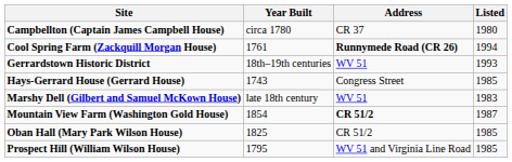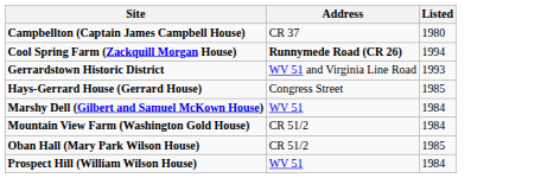 <table class="wikitable">
 <tr>
 <th>Site</th>
-<th>Year Built</th>
 <th>Address</th>
 <th>Listed</th>
 </tr>
 <tr>
 <td align="left"><strong>Campbellton (Captain James Campbell House)</strong></td>
-<td align="left">circa 1780</td>
 <td align="left">CR 37</td>
 <td align="left">1980</td>
 </tr>
 <tr>
 <td align="left"><strong>Cool Spring Farm (<a href='#'>Zackquill Morgan</a> House)</strong></td>
-<td align="left">1761</td>
 <td align="left"><strong>Runnymede Road (CR 26)</strong></td>
 <td align="left">1994</td>
 </tr>
 <tr>
 <td align="left"><strong>Gerrardstown Historic District</strong></td>
-<td align="left">18th–19th centuries</td>
-<td align="left"><a href='#'>WV 51</a></td>
+<td align="left"><a href='#'>WV 51</a> and Virginia Line Road</td>
 <td align="left">1993</td>
 </tr>
 <tr>
 <td align="left"><strong>Hays-Gerrard House (Gerrard House)</strong></td>
-<td align="left">1743</td>
 <td align="left">Congress Street</td>
 <td align="left">1985</td>
 </tr>
 <tr>
 <td align="left"><strong>Marshy Dell (<a href='#'>Gilbert and Samuel McKown House</a>)</strong></td>
-<td align="left">late 18th century</td>
 <td align="left"><a href='#'>WV 51</a></td>
-<td align="left">1983</td>
+<td align="left">1984</td>
 </tr>
 <tr>
 <td align="left"><strong>Mountain View Farm (Washington Gold House)</strong></td>
-<td align="left">1854</td>
-<td align="left"><strong>CR 51/2</strong></td>
-<td align="left">1987</td>
+<td align="left">CR 51/2</td>
+<td align="left">1984</td>
 </tr>
 <tr>
 <td align="left"><strong>Oban Hall (Mary Park Wilson House)</strong></td>
-<td align="left">1825</td>
 <td align="left">CR 51/2</td>
 <td align="left">1985</td>
 </tr>
 <tr>
 <td align="left"><strong>Prospect Hill (William Wilson House)</strong></td>
-<td align="left">1795</td>
-<td align="left"><a href='#'>WV 51</a> and Virginia Line Road</td>
-<td align="left">1985</td>
+<td align="left"><a href='#'>WV 51</a></td>
+<td align="left">1984</td>
 </tr>
 </table>
